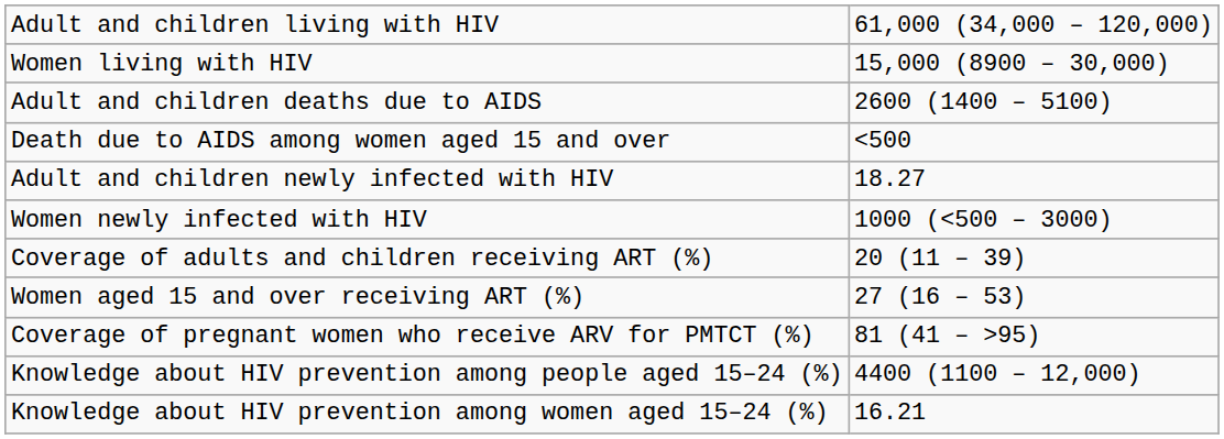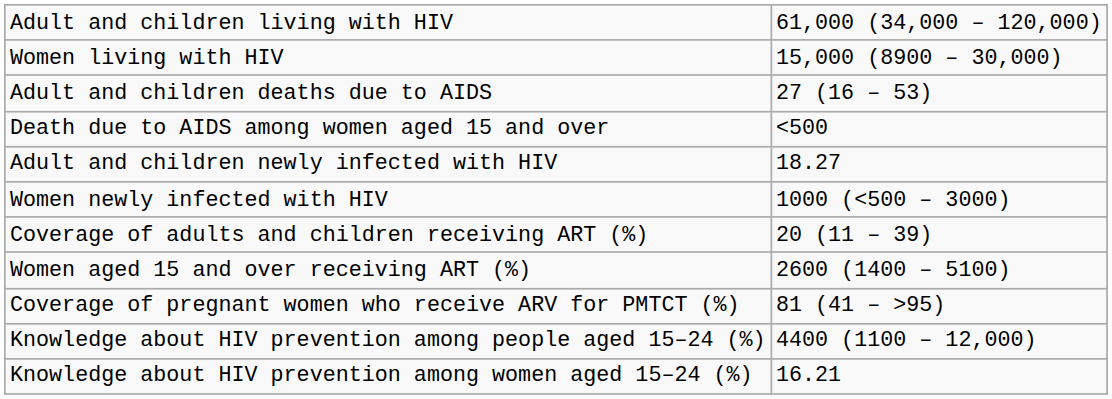 <table class="wikitable sortable">
 <tr>
 <td>Adult and children living with HIV</td>
 <td>61,000 (34,000 – 120,000)</td>
 </tr>
 <tr>
 <td>Women living with HIV</td>
 <td>15,000 (8900 – 30,000)</td>
 </tr>
 <tr>
 <td>Adult and children deaths due to AIDS</td>
-<td>2600 (1400 – 5100)</td>
+<td>27 (16 – 53)</td>
 </tr>
 <tr>
 <td>Death due to AIDS among women aged 15 and over</td>
 <td><500</td>
 </tr>
 <tr>
 <td>Adult and children newly infected with HIV</td>
 <td>18.27</td>
 </tr>
 <tr>
 <td>Women newly infected with HIV</td>
 <td>1000 (<500 – 3000)</td>
 </tr>
 <tr>
 <td>Coverage of adults and children receiving ART (%)</td>
 <td>20 (11 – 39)</td>
 </tr>
 <tr>
 <td>Women aged 15 and over receiving ART (%)</td>
-<td>27 (16 – 53)</td>
+<td>2600 (1400 – 5100)</td>
 </tr>
 <tr>
 <td>Coverage of pregnant women who receive ARV for PMTCT (%)</td>
 <td>81 (41 – >95)</td>
 </tr>
 <tr>
 <td>Knowledge about HIV prevention among people aged 15–24 (%)</td>
 <td>4400 (1100 – 12,000)</td>
 </tr>
 <tr>
 <td>Knowledge about HIV prevention among women aged 15–24 (%)</td>
 <td>16.21</td>
 </tr>
 </table>
